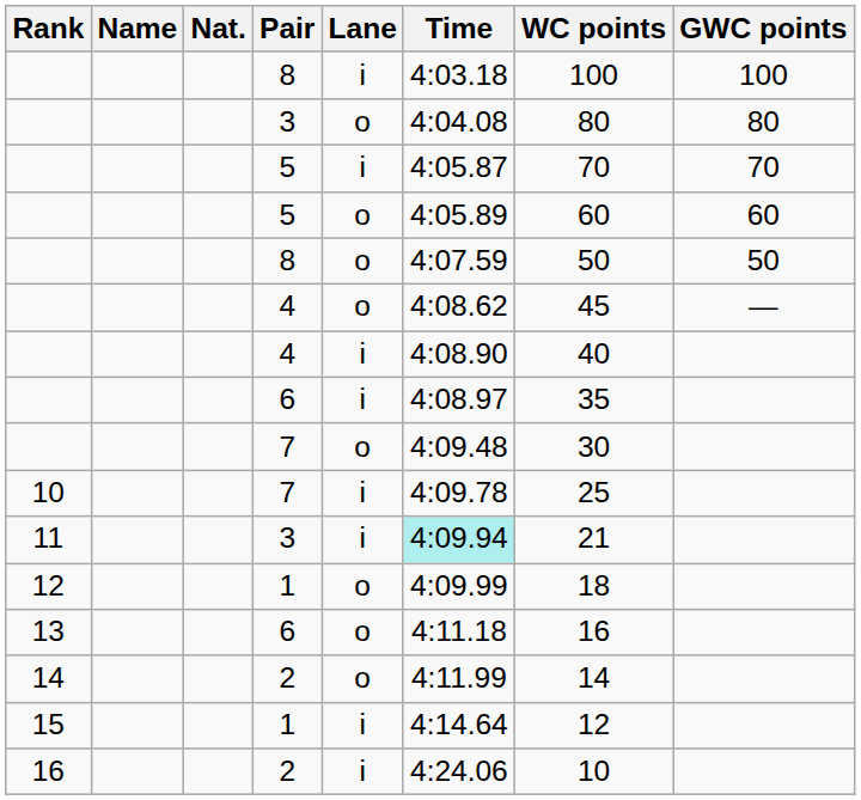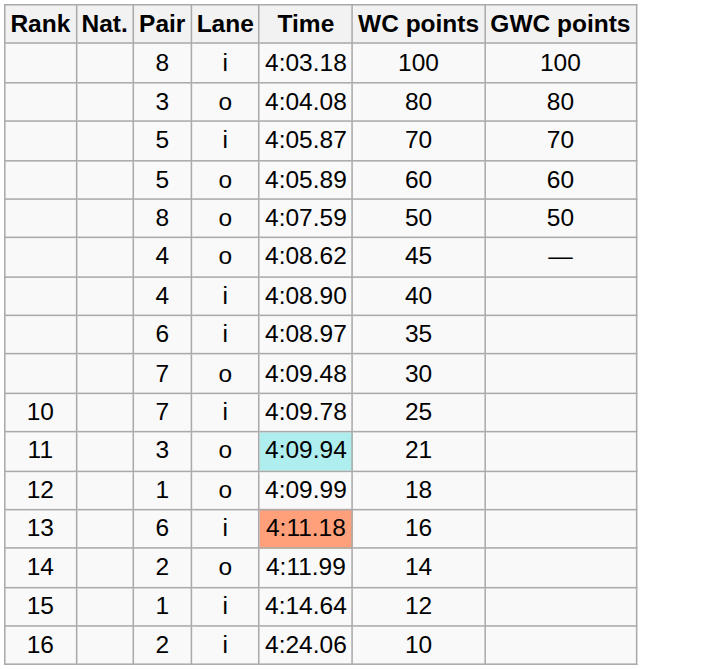 <table class="wikitable sortable" style="text-align:center">
 <tr>
 <th>Rank</th>
-<th>Name</th>
 <th>Nat.</th>
 <th>Pair</th>
 <th>Lane</th>
 <th>Time</th>
 <th>WC points</th>
 <th>GWC points</th>
 </tr>
 <tr>
 <td></td>
-<td align=left></td>
 <td></td>
 <td>8</td>
 <td>i</td>
 <td>4:03.18</td>
 <td>100</td>
 <td>100</td>
 </tr>
 <tr>
 <td></td>
-<td align=left></td>
 <td></td>
 <td>3</td>
 <td>o</td>
 <td>4:04.08</td>
 <td>80</td>
 <td>80</td>
 </tr>
 <tr>
 <td></td>
-<td align=left></td>
 <td></td>
 <td>5</td>
 <td>i</td>
 <td>4:05.87</td>
 <td>70</td>
 <td>70</td>
 </tr>
 <tr>
 <td></td>
-<td align=left></td>
 <td></td>
 <td>5</td>
 <td>o</td>
 <td>4:05.89</td>
 <td>60</td>
 <td>60</td>
 </tr>
 <tr>
 <td></td>
-<td align=left></td>
 <td></td>
 <td>8</td>
 <td>o</td>
 <td>4:07.59</td>
 <td>50</td>
 <td>50</td>
 </tr>
 <tr>
 <td></td>
-<td align=left></td>
 <td></td>
 <td>4</td>
 <td>o</td>
 <td>4:08.62</td>
 <td>45</td>
 <td>—</td>
 </tr>
 <tr>
 <td></td>
-<td align=left></td>
 <td></td>
 <td>4</td>
 <td>i</td>
 <td>4:08.90</td>
 <td>40</td>
 <td></td>
 </tr>
 <tr>
 <td></td>
-<td align=left></td>
 <td></td>
 <td>6</td>
 <td>i</td>
 <td>4:08.97</td>
 <td>35</td>
 <td></td>
 </tr>
 <tr>
 <td></td>
-<td align=left></td>
 <td></td>
 <td>7</td>
 <td>o</td>
 <td>4:09.48</td>
 <td>30</td>
 <td></td>
 </tr>
 <tr>
 <td>10</td>
-<td align=left></td>
 <td></td>
 <td>7</td>
 <td>i</td>
 <td>4:09.78</td>
 <td>25</td>
 <td></td>
 </tr>
 <tr>
 <td>11</td>
-<td align=left></td>
 <td></td>
 <td>3</td>
-<td>i</td>
+<td>o</td>
 <td style="background: paleturquoise;">4:09.94</td>
 <td>21</td>
 <td></td>
 </tr>
 <tr>
 <td>12</td>
-<td align=left></td>
 <td></td>
 <td>1</td>
 <td>o</td>
 <td>4:09.99</td>
 <td>18</td>
 <td></td>
 </tr>
 <tr>
 <td>13</td>
-<td align=left></td>
 <td></td>
 <td>6</td>
-<td>o</td>
-<td>4:11.18</td>
+<td>i</td>
+<td style="background: lightsalmon;">4:11.18</td>
 <td>16</td>
 <td></td>
 </tr>
 <tr>
 <td>14</td>
-<td align=left></td>
 <td></td>
 <td>2</td>
 <td>o</td>
 <td>4:11.99</td>
 <td>14</td>
 <td></td>
 </tr>
 <tr>
 <td>15</td>
-<td align=left></td>
 <td></td>
 <td>1</td>
 <td>i</td>
 <td>4:14.64</td>
 <td>12</td>
 <td></td>
 </tr>
 <tr>
 <td>16</td>
-<td align=left></td>
 <td></td>
 <td>2</td>
 <td>i</td>
 <td>4:24.06</td>
 <td>10</td>
 <td></td>
 </tr>
 </table>
